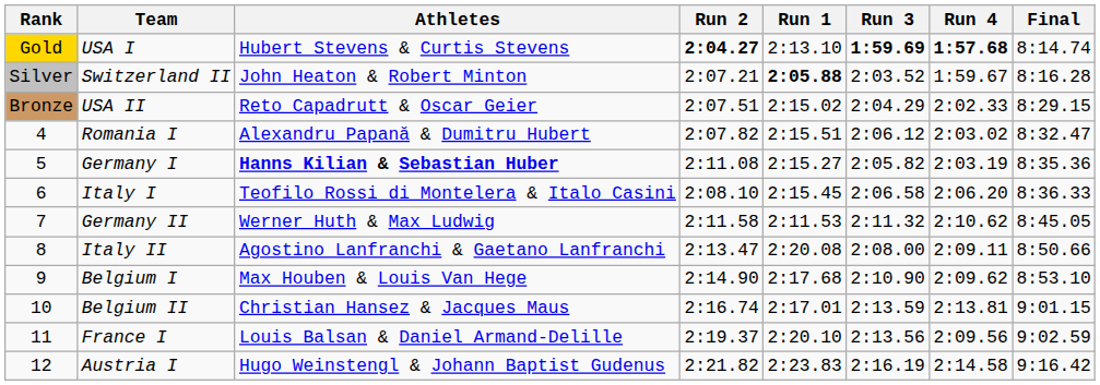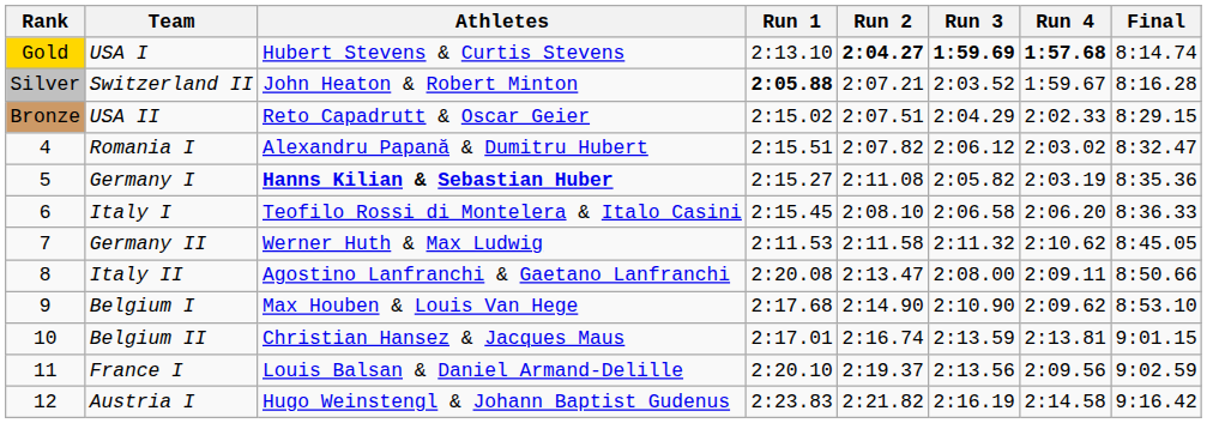 <table class="wikitable">
 <tr>
 <th>Rank</th>
 <th>Team</th>
 <th>Athletes</th>
+<th>Run 1</th>
 <th>Run 2</th>
-<th>Run 1</th>
 <th>Run 3</th>
 <th>Run 4</th>
 <th>Final</th>
 </tr>
 <tr>
 <td bgcolor='gold' align='center'>Gold</td>
 <td> <em>USA I</em></td>
 <td><a href='#'>Hubert Stevens</a> & <a href='#'>Curtis Stevens</a></td>
+<td>2:13.10</td>
 <td><strong>2:04.27</strong></td>
-<td>2:13.10</td>
 <td><strong>1:59.69</strong></td>
 <td><strong>1:57.68</strong></td>
 <td>8:14.74</td>
 </tr>
 <tr>
 <td bgcolor='silver' align='center'>Silver</td>
 <td> <em>Switzerland II</em></td>
 <td><a href='#'>John Heaton</a> & <a href='#'>Robert Minton</a></td>
+<td><strong>2:05.88</strong></td>
 <td>2:07.21</td>
-<td><strong>2:05.88</strong></td>
 <td>2:03.52</td>
 <td>1:59.67</td>
 <td>8:16.28</td>
 </tr>
 <tr>
 <td bgcolor='#CC9966' align='center'>Bronze</td>
 <td> <em>USA II</em></td>
 <td><a href='#'>Reto Capadrutt</a> & <a href='#'>Oscar Geier</a></td>
+<td>2:15.02</td>
 <td>2:07.51</td>
-<td>2:15.02</td>
 <td>2:04.29</td>
 <td>2:02.33</td>
 <td>8:29.15</td>
 </tr>
 <tr>
 <td align='center'>4</td>
 <td> <em>Romania I</em></td>
 <td><a href='#'>Alexandru Papană</a> & <a href='#'>Dumitru Hubert</a></td>
+<td>2:15.51</td>
 <td>2:07.82</td>
-<td>2:15.51</td>
 <td>2:06.12</td>
 <td>2:03.02</td>
 <td>8:32.47</td>
 </tr>
 <tr>
 <td align='center'>5</td>
 <td> <em>Germany I</em></td>
 <td><strong><a href='#'>Hanns Kilian</a> & <a href='#'>Sebastian Huber</a></strong></td>
+<td>2:15.27</td>
 <td>2:11.08</td>
-<td>2:15.27</td>
 <td>2:05.82</td>
 <td>2:03.19</td>
 <td>8:35.36</td>
 </tr>
 <tr>
 <td align='center'>6</td>
 <td> <em>Italy I</em></td>
 <td><a href='#'>Teofilo Rossi di Montelera</a> & <a href='#'>Italo Casini</a></td>
+<td>2:15.45</td>
 <td>2:08.10</td>
-<td>2:15.45</td>
 <td>2:06.58</td>
 <td>2:06.20</td>
 <td>8:36.33</td>
 </tr>
 <tr>
 <td align='center'>7</td>
 <td> <em>Germany II</em></td>
 <td><a href='#'>Werner Huth</a> & <a href='#'>Max Ludwig</a></td>
+<td>2:11.53</td>
 <td>2:11.58</td>
-<td>2:11.53</td>
 <td>2:11.32</td>
 <td>2:10.62</td>
 <td>8:45.05</td>
 </tr>
 <tr>
 <td align='center'>8</td>
 <td> <em>Italy II</em></td>
 <td><a href='#'>Agostino Lanfranchi</a> & <a href='#'>Gaetano Lanfranchi</a></td>
+<td>2:20.08</td>
 <td>2:13.47</td>
-<td>2:20.08</td>
 <td>2:08.00</td>
 <td>2:09.11</td>
 <td>8:50.66</td>
 </tr>
 <tr>
 <td align='center'>9</td>
 <td> <em>Belgium I</em></td>
 <td><a href='#'>Max Houben</a> & <a href='#'>Louis Van Hege</a></td>
+<td>2:17.68</td>
 <td>2:14.90</td>
-<td>2:17.68</td>
 <td>2:10.90</td>
 <td>2:09.62</td>
 <td>8:53.10</td>
 </tr>
 <tr>
 <td align='center'>10</td>
 <td> <em>Belgium II</em></td>
 <td><a href='#'>Christian Hansez</a> & <a href='#'>Jacques Maus</a></td>
+<td>2:17.01</td>
 <td>2:16.74</td>
-<td>2:17.01</td>
 <td>2:13.59</td>
 <td>2:13.81</td>
 <td>9:01.15</td>
 </tr>
 <tr>
 <td align='center'>11</td>
 <td> <em>France I</em></td>
 <td><a href='#'>Louis Balsan</a> & <a href='#'>Daniel Armand-Delille</a></td>
+<td>2:20.10</td>
 <td>2:19.37</td>
-<td>2:20.10</td>
 <td>2:13.56</td>
 <td>2:09.56</td>
 <td>9:02.59</td>
 </tr>
 <tr>
 <td align='center'>12</td>
 <td> <em>Austria I</em></td>
 <td><a href='#'>Hugo Weinstengl</a> & <a href='#'>Johann Baptist Gudenus</a></td>
+<td>2:23.83</td>
 <td>2:21.82</td>
-<td>2:23.83</td>
 <td>2:16.19</td>
 <td>2:14.58</td>
 <td>9:16.42</td>
 </tr>
 </table>
